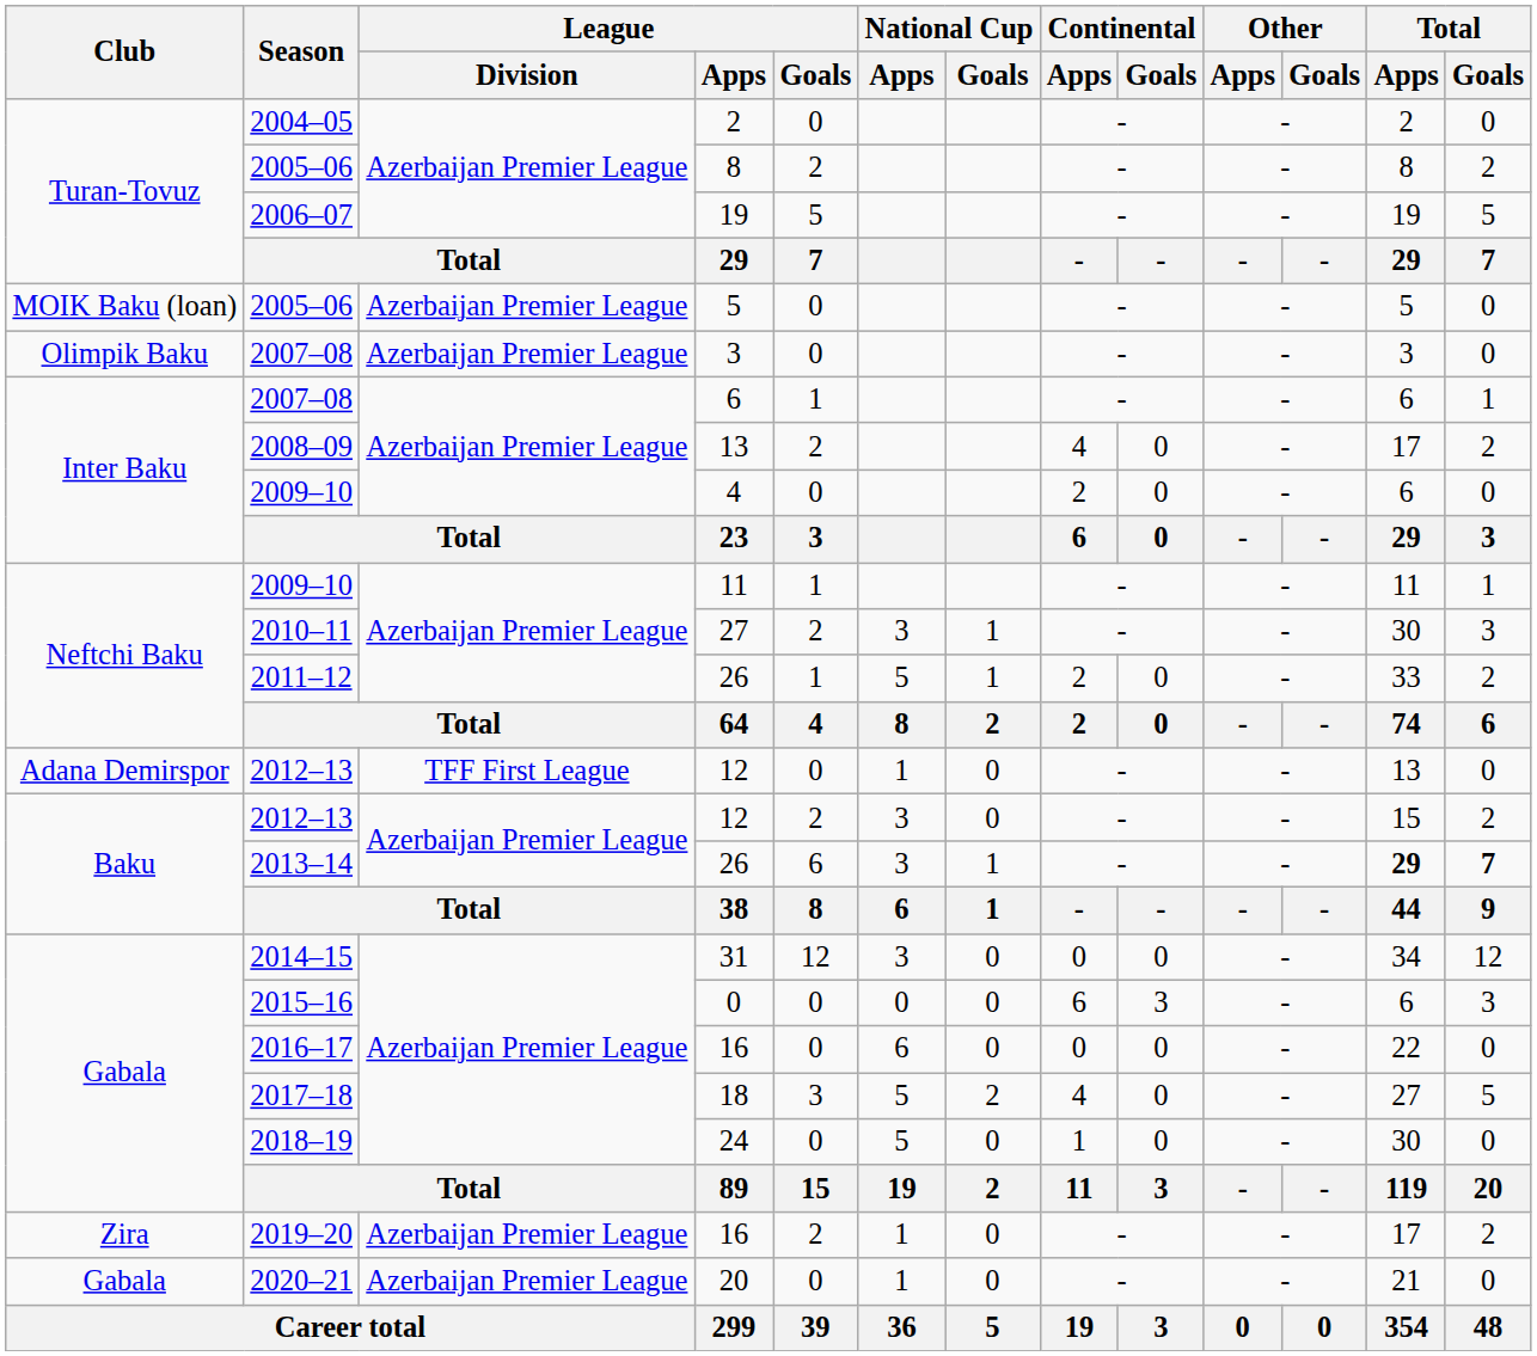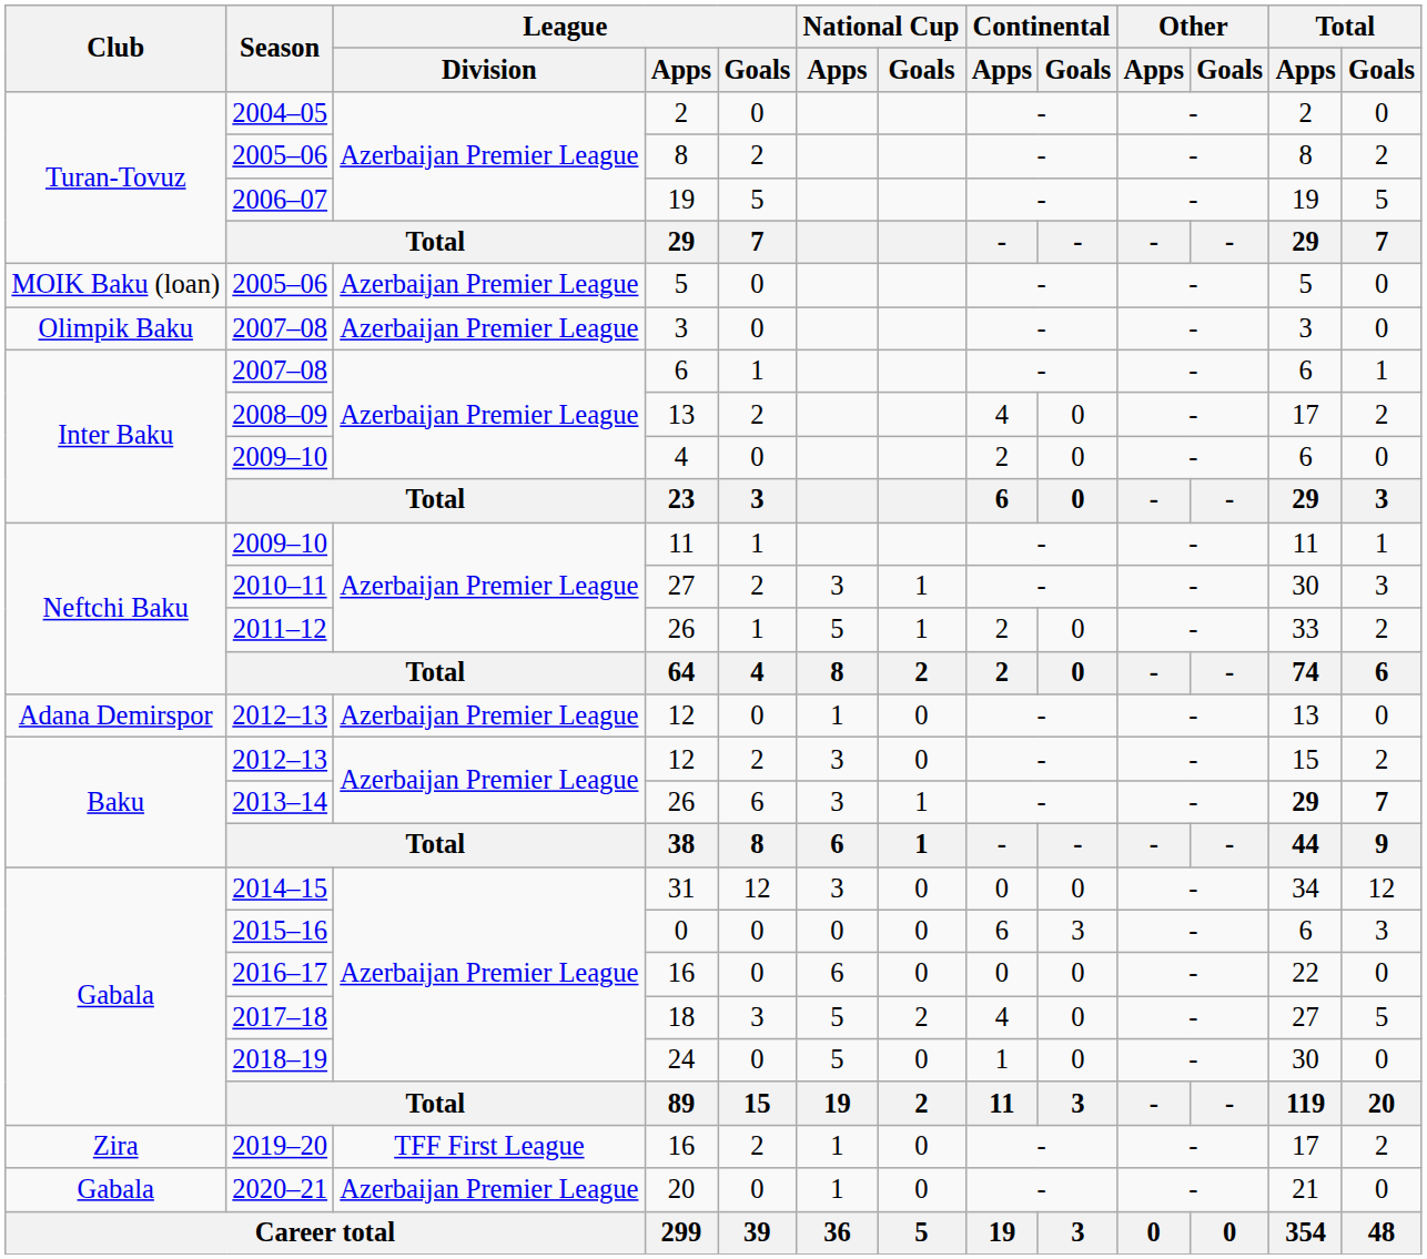 <table class="wikitable" style="text-align: center;">
 <tr>
 <th rowspan="2">Club</th>
 <th rowspan="2">Season</th>
 <th colspan="3">League</th>
 <th colspan="2">National Cup</th>
 <th colspan="2">Continental</th>
 <th colspan="2">Other</th>
 <th colspan="2">Total</th>
 </tr>
 <tr>
 <th>Division</th>
 <th>Apps</th>
 <th>Goals</th>
 <th>Apps</th>
 <th>Goals</th>
 <th>Apps</th>
 <th>Goals</th>
 <th>Apps</th>
 <th>Goals</th>
 <th>Apps</th>
 <th>Goals</th>
 </tr>
 <tr>
 <td rowspan="4"><a href='#'>Turan-Tovuz</a></td>
 <td><a href='#'>2004–05</a></td>
 <td rowspan="3"><a href='#'>Azerbaijan Premier League</a></td>
 <td>2</td>
 <td>0</td>
 <td></td>
 <td></td>
 <td colspan="2">-</td>
 <td colspan="2">-</td>
 <td>2</td>
 <td>0</td>
 </tr>
 <tr>
 <td><a href='#'>2005–06</a></td>
 <td>8</td>
 <td>2</td>
 <td></td>
 <td></td>
 <td colspan="2">-</td>
 <td colspan="2">-</td>
 <td>8</td>
 <td>2</td>
 </tr>
 <tr>
 <td><a href='#'>2006–07</a></td>
 <td>19</td>
 <td>5</td>
 <td></td>
 <td></td>
 <td colspan="2">-</td>
 <td colspan="2">-</td>
 <td>19</td>
 <td>5</td>
 </tr>
 <tr>
 <th colspan="2">Total</th>
 <th>29</th>
 <th>7</th>
 <th></th>
 <th></th>
 <th>-</th>
 <th>-</th>
 <th>-</th>
 <th>-</th>
 <th>29</th>
 <th>7</th>
 </tr>
 <tr>
 <td><a href='#'>MOIK Baku</a> (loan)</td>
 <td><a href='#'>2005–06</a></td>
 <td><a href='#'>Azerbaijan Premier League</a></td>
 <td>5</td>
 <td>0</td>
 <td></td>
 <td></td>
 <td colspan="2">-</td>
 <td colspan="2">-</td>
 <td>5</td>
 <td>0</td>
 </tr>
 <tr>
 <td><a href='#'>Olimpik Baku</a></td>
 <td><a href='#'>2007–08</a></td>
 <td><a href='#'>Azerbaijan Premier League</a></td>
 <td>3</td>
 <td>0</td>
 <td></td>
 <td></td>
 <td colspan="2">-</td>
 <td colspan="2">-</td>
 <td>3</td>
 <td>0</td>
 </tr>
 <tr>
 <td rowspan="4"><a href='#'>Inter Baku</a></td>
 <td><a href='#'>2007–08</a></td>
 <td rowspan="3"><a href='#'>Azerbaijan Premier League</a></td>
 <td>6</td>
 <td>1</td>
 <td></td>
 <td></td>
 <td colspan="2">-</td>
 <td colspan="2">-</td>
 <td>6</td>
 <td>1</td>
 </tr>
 <tr>
 <td><a href='#'>2008–09</a></td>
 <td>13</td>
 <td>2</td>
 <td></td>
 <td></td>
 <td>4</td>
 <td>0</td>
 <td colspan="2">-</td>
 <td>17</td>
 <td>2</td>
 </tr>
 <tr>
 <td><a href='#'>2009–10</a></td>
 <td>4</td>
 <td>0</td>
 <td></td>
 <td></td>
 <td>2</td>
 <td>0</td>
 <td colspan="2">-</td>
 <td>6</td>
 <td>0</td>
 </tr>
 <tr>
 <th colspan="2">Total</th>
 <th>23</th>
 <th>3</th>
 <th></th>
 <th></th>
 <th>6</th>
 <th>0</th>
 <th>-</th>
 <th>-</th>
 <th>29</th>
 <th>3</th>
 </tr>
 <tr>
 <td rowspan="4"><a href='#'>Neftchi Baku</a></td>
 <td><a href='#'>2009–10</a></td>
 <td rowspan="3"><a href='#'>Azerbaijan Premier League</a></td>
 <td>11</td>
 <td>1</td>
 <td></td>
 <td></td>
 <td colspan="2">-</td>
 <td colspan="2">-</td>
 <td>11</td>
 <td>1</td>
 </tr>
 <tr>
 <td><a href='#'>2010–11</a></td>
 <td>27</td>
 <td>2</td>
 <td>3</td>
 <td>1</td>
 <td colspan="2">-</td>
 <td colspan="2">-</td>
 <td>30</td>
 <td>3</td>
 </tr>
 <tr>
 <td><a href='#'>2011–12</a></td>
 <td>26</td>
 <td>1</td>
 <td>5</td>
 <td>1</td>
 <td>2</td>
 <td>0</td>
 <td colspan="2">-</td>
 <td>33</td>
 <td>2</td>
 </tr>
 <tr>
 <th colspan="2">Total</th>
 <th>64</th>
 <th>4</th>
 <th>8</th>
 <th>2</th>
 <th>2</th>
 <th>0</th>
 <th>-</th>
 <th>-</th>
 <th>74</th>
 <th>6</th>
 </tr>
 <tr>
 <td><a href='#'>Adana Demirspor</a></td>
 <td><a href='#'>2012–13</a></td>
-<td><a href='#'>TFF First League</a></td>
+<td><a href='#'>Azerbaijan Premier League</a></td>
 <td>12</td>
 <td>0</td>
 <td>1</td>
 <td>0</td>
 <td colspan="2">-</td>
 <td colspan="2">-</td>
 <td>13</td>
 <td>0</td>
 </tr>
 <tr>
 <td rowspan="3"><a href='#'>Baku</a></td>
 <td><a href='#'>2012–13</a></td>
 <td rowspan="2"><a href='#'>Azerbaijan Premier League</a></td>
 <td>12</td>
 <td>2</td>
 <td>3</td>
 <td>0</td>
 <td colspan="2">-</td>
 <td colspan="2">-</td>
 <td>15</td>
 <td>2</td>
 </tr>
 <tr>
 <td><a href='#'>2013–14</a></td>
 <td>26</td>
 <td>6</td>
 <td>3</td>
 <td>1</td>
 <td colspan="2">-</td>
 <td colspan="2">-</td>
 <td><strong>29</strong></td>
 <td><strong>7</strong></td>
 </tr>
 <tr>
 <th colspan="2">Total</th>
 <th>38</th>
 <th>8</th>
 <th>6</th>
 <th>1</th>
 <th>-</th>
 <th>-</th>
 <th>-</th>
 <th>-</th>
 <th>44</th>
 <th>9</th>
 </tr>
 <tr>
 <td rowspan="6"><a href='#'>Gabala</a></td>
 <td><a href='#'>2014–15</a></td>
 <td rowspan="5"><a href='#'>Azerbaijan Premier League</a></td>
 <td>31</td>
 <td>12</td>
 <td>3</td>
 <td>0</td>
 <td>0</td>
 <td>0</td>
 <td colspan="2">-</td>
 <td>34</td>
 <td>12</td>
 </tr>
 <tr>
 <td><a href='#'>2015–16</a></td>
 <td>0</td>
 <td>0</td>
 <td>0</td>
 <td>0</td>
 <td>6</td>
 <td>3</td>
 <td colspan="2">-</td>
 <td>6</td>
 <td>3</td>
 </tr>
 <tr>
 <td><a href='#'>2016–17</a></td>
 <td>16</td>
 <td>0</td>
 <td>6</td>
 <td>0</td>
 <td>0</td>
 <td>0</td>
 <td colspan="2">-</td>
 <td>22</td>
 <td>0</td>
 </tr>
 <tr>
 <td><a href='#'>2017–18</a></td>
 <td>18</td>
 <td>3</td>
 <td>5</td>
 <td>2</td>
 <td>4</td>
 <td>0</td>
 <td colspan="2">-</td>
 <td>27</td>
 <td>5</td>
 </tr>
 <tr>
 <td><a href='#'>2018–19</a></td>
 <td>24</td>
 <td>0</td>
 <td>5</td>
 <td>0</td>
 <td>1</td>
 <td>0</td>
 <td colspan="2">-</td>
 <td>30</td>
 <td>0</td>
 </tr>
 <tr>
 <th colspan="2">Total</th>
 <th>89</th>
 <th>15</th>
 <th>19</th>
 <th>2</th>
 <th>11</th>
 <th>3</th>
 <th>-</th>
 <th>-</th>
 <th>119</th>
 <th>20</th>
 </tr>
 <tr>
 <td><a href='#'>Zira</a></td>
 <td><a href='#'>2019–20</a></td>
-<td><a href='#'>Azerbaijan Premier League</a></td>
+<td><a href='#'>TFF First League</a></td>
 <td>16</td>
 <td>2</td>
 <td>1</td>
 <td>0</td>
 <td colspan="2">-</td>
 <td colspan="2">-</td>
 <td>17</td>
 <td>2</td>
 </tr>
 <tr>
 <td><a href='#'>Gabala</a></td>
 <td><a href='#'>2020–21</a></td>
 <td><a href='#'>Azerbaijan Premier League</a></td>
 <td>20</td>
 <td>0</td>
 <td>1</td>
 <td>0</td>
 <td colspan="2">-</td>
 <td colspan="2">-</td>
 <td>21</td>
 <td>0</td>
 </tr>
 <tr>
 <th colspan="3">Career total</th>
 <th>299</th>
 <th>39</th>
 <th>36</th>
 <th>5</th>
 <th>19</th>
 <th>3</th>
 <th>0</th>
 <th>0</th>
 <th>354</th>
 <th>48</th>
 </tr>
 </table>
